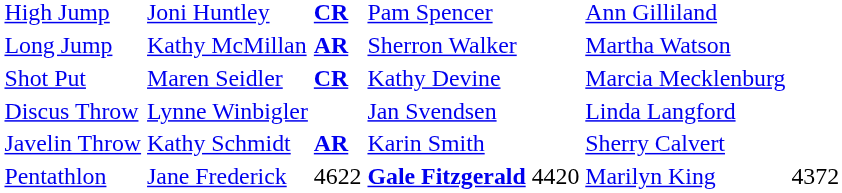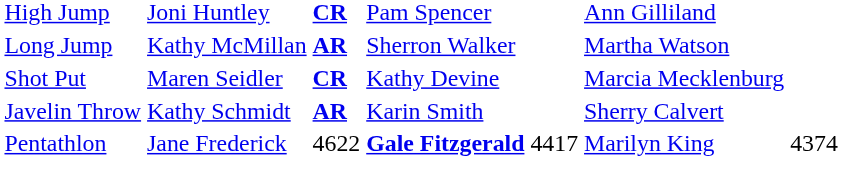 <table>
 <tr>
 <td><a href='#'>High Jump</a></td>
 <td><a href='#'>Joni Huntley</a></td>
 <td>  <strong><a href='#'>CR</a></strong></td>
 <td><a href='#'>Pam Spencer</a></td>
 <td></td>
 <td><a href='#'>Ann Gilliland</a></td>
 <td></td>
 </tr>
 <tr>
 <td><a href='#'>Long Jump</a></td>
 <td><a href='#'>Kathy McMillan</a></td>
 <td>  <strong><a href='#'>AR</a></strong></td>
 <td><a href='#'>Sherron Walker</a></td>
 <td></td>
 <td><a href='#'>Martha Watson</a></td>
 <td></td>
 </tr>
 <tr>
 <td><a href='#'>Shot Put</a></td>
 <td><a href='#'>Maren Seidler</a></td>
 <td>  <strong><a href='#'>CR</a></strong></td>
 <td><a href='#'>Kathy Devine</a></td>
 <td></td>
 <td><a href='#'>Marcia Mecklenburg</a></td>
 <td></td>
 </tr>
 <tr>
-<td><a href='#'>Discus Throw</a></td>
-<td><a href='#'>Lynne Winbigler</a></td>
-<td></td>
-<td><a href='#'>Jan Svendsen</a></td>
-<td></td>
-<td><a href='#'>Linda Langford</a></td>
-<td></td>
-</tr>
-<tr>
 <td><a href='#'>Javelin Throw</a></td>
 <td><a href='#'>Kathy Schmidt</a></td>
 <td>  <strong><a href='#'>AR</a></strong></td>
 <td><a href='#'>Karin Smith</a></td>
 <td></td>
 <td><a href='#'>Sherry Calvert</a></td>
 <td></td>
 </tr>
 <tr>
 <td><a href='#'>Pentathlon</a></td>
 <td><a href='#'>Jane Frederick</a></td>
 <td>4622</td>
 <td><strong><a href='#'>Gale Fitzgerald</a></strong></td>
-<td>4420</td>
+<td>4417</td>
 <td><a href='#'>Marilyn King</a></td>
-<td>4372</td>
+<td>4374</td>
 </tr>
 </table>
